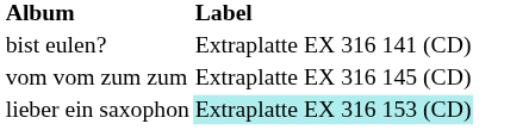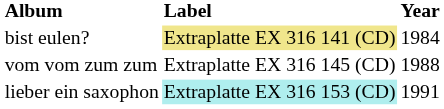 <table>
 <tr>
 <td><strong>Album</strong></td>
 <td><strong>Label</strong></td>
+<td><strong>Year</strong></td>
 </tr>
 <tr>
 <td>bist eulen?</td>
-<td>Extraplatte EX 316 141 (CD)</td>
+<td style="background: khaki;">Extraplatte EX 316 141 (CD)</td>
+<td>1984</td>
 </tr>
 <tr>
 <td>vom vom zum zum</td>
 <td>Extraplatte EX 316 145 (CD)</td>
+<td>1988</td>
 </tr>
 <tr>
 <td>lieber ein saxophon</td>
 <td style="background: paleturquoise;">Extraplatte EX 316 153 (CD)</td>
+<td>1991</td>
 </tr>
 </table>
